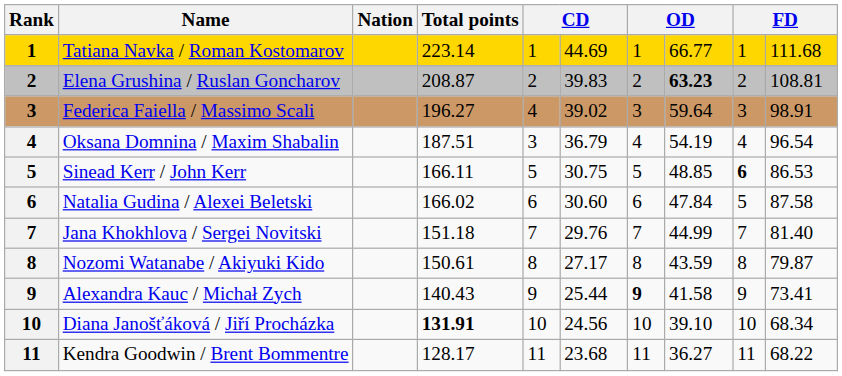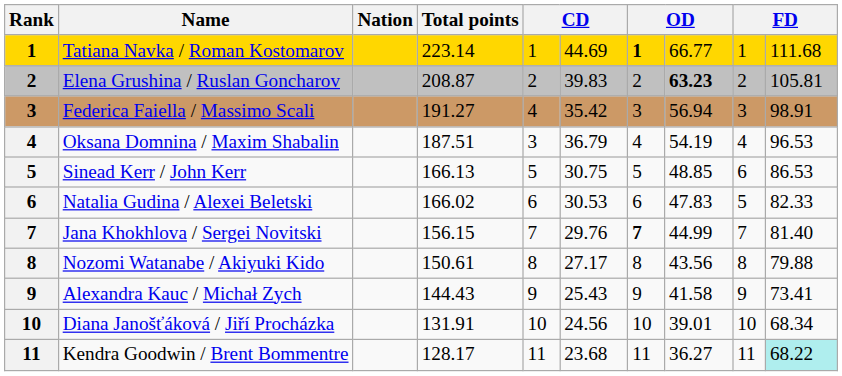 <table class="wikitable">
 <tr>
 <th>Rank</th>
 <th>Name</th>
 <th>Nation</th>
 <th>Total points</th>
 <th colspan="2" width="80px"><a href='#'>CD</a></th>
 <th colspan="2" width="80px"><a href='#'>OD</a></th>
 <th colspan="2" width="80px"><a href='#'>FD</a></th>
 </tr>
 <tr bgcolor="gold">
 <td align="center"><strong>1</strong></td>
 <td><a href='#'>Tatiana Navka</a> / <a href='#'>Roman Kostomarov</a></td>
 <td></td>
 <td>223.14</td>
 <td>1</td>
 <td>44.69</td>
-<td>1</td>
+<td><strong>1</strong></td>
 <td>66.77</td>
 <td>1</td>
 <td>111.68</td>
 </tr>
 <tr bgcolor="silver">
 <td align="center"><strong>2</strong></td>
 <td><a href='#'>Elena Grushina</a> / <a href='#'>Ruslan Goncharov</a></td>
 <td></td>
 <td>208.87</td>
 <td>2</td>
 <td>39.83</td>
 <td>2</td>
 <td><strong>63.23</strong></td>
 <td>2</td>
-<td>108.81</td>
+<td>105.81</td>
 </tr>
 <tr bgcolor="cc9966">
 <td align="center"><strong>3</strong></td>
 <td><a href='#'>Federica Faiella</a> / <a href='#'>Massimo Scali</a></td>
 <td></td>
-<td>196.27</td>
+<td>191.27</td>
 <td>4</td>
-<td>39.02</td>
+<td>35.42</td>
 <td>3</td>
-<td>59.64</td>
+<td>56.94</td>
 <td>3</td>
 <td>98.91</td>
 </tr>
 <tr>
 <th>4</th>
 <td><a href='#'>Oksana Domnina</a> / <a href='#'>Maxim Shabalin</a></td>
 <td></td>
 <td>187.51</td>
 <td>3</td>
 <td>36.79</td>
 <td>4</td>
 <td>54.19</td>
 <td>4</td>
-<td>96.54</td>
+<td>96.53</td>
 </tr>
 <tr>
 <th>5</th>
 <td><a href='#'>Sinead Kerr</a> / <a href='#'>John Kerr</a></td>
 <td></td>
-<td>166.11</td>
+<td>166.13</td>
 <td>5</td>
 <td>30.75</td>
 <td>5</td>
 <td>48.85</td>
-<td><strong>6</strong></td>
+<td>6</td>
 <td>86.53</td>
 </tr>
 <tr>
 <th>6</th>
 <td><a href='#'>Natalia Gudina</a> / <a href='#'>Alexei Beletski</a></td>
 <td></td>
 <td>166.02</td>
 <td>6</td>
-<td>30.60</td>
+<td>30.53</td>
 <td>6</td>
-<td>47.84</td>
+<td>47.83</td>
 <td>5</td>
-<td>87.58</td>
+<td>82.33</td>
 </tr>
 <tr>
 <th>7</th>
 <td><a href='#'>Jana Khokhlova</a> / <a href='#'>Sergei Novitski</a></td>
 <td></td>
-<td>151.18</td>
+<td>156.15</td>
 <td>7</td>
 <td>29.76</td>
-<td>7</td>
+<td><strong>7</strong></td>
 <td>44.99</td>
 <td>7</td>
 <td>81.40</td>
 </tr>
 <tr>
 <th>8</th>
 <td><a href='#'>Nozomi Watanabe</a> / <a href='#'>Akiyuki Kido</a></td>
 <td></td>
 <td>150.61</td>
 <td>8</td>
 <td>27.17</td>
 <td>8</td>
-<td>43.59</td>
+<td>43.56</td>
 <td>8</td>
-<td>79.87</td>
+<td>79.88</td>
 </tr>
 <tr>
 <th>9</th>
 <td><a href='#'>Alexandra Kauc</a> / <a href='#'>Michał Zych</a></td>
 <td></td>
-<td>140.43</td>
+<td>144.43</td>
 <td>9</td>
-<td>25.44</td>
-<td><strong>9</strong></td>
+<td>25.43</td>
+<td>9</td>
 <td>41.58</td>
 <td>9</td>
 <td>73.41</td>
 </tr>
 <tr>
 <th>10</th>
 <td><a href='#'>Diana Janošťáková</a> / <a href='#'>Jiří Procházka</a></td>
 <td></td>
-<td><strong>131.91</strong></td>
+<td>131.91</td>
 <td>10</td>
 <td>24.56</td>
 <td>10</td>
-<td>39.10</td>
+<td>39.01</td>
 <td>10</td>
 <td>68.34</td>
 </tr>
 <tr>
 <th>11</th>
 <td>Kendra Goodwin / <a href='#'>Brent Bommentre</a></td>
 <td></td>
 <td>128.17</td>
 <td>11</td>
 <td>23.68</td>
 <td>11</td>
 <td>36.27</td>
 <td>11</td>
-<td>68.22</td>
+<td style="background: paleturquoise;">68.22</td>
 </tr>
 </table>
